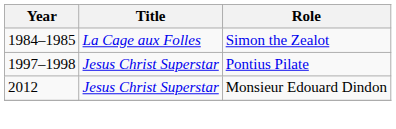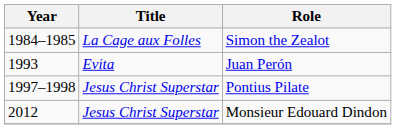 <table class="wikitable sortable">
 <tr>
 <th>Year</th>
 <th>Title</th>
 <th>Role</th>
 </tr>
 <tr>
 <td>1984–1985</td>
 <td><em><a href='#'>La Cage aux Folles</a></em></td>
 <td><a href='#'>Simon the Zealot</a></td>
+</tr>
+<tr>
+<td>1993</td>
+<td><em><a href='#'>Evita</a></em></td>
+<td><a href='#'>Juan Perón</a></td>
 </tr>
 <tr>
 <td>1997–1998</td>
 <td><em><a href='#'>Jesus Christ Superstar</a></em></td>
 <td><a href='#'>Pontius Pilate</a></td>
 </tr>
 <tr>
 <td>2012</td>
 <td><em><a href='#'>Jesus Christ Superstar</a></em></td>
 <td>Monsieur Edouard Dindon</td>
 </tr>
 <tr>
 </tr>
 </table>
